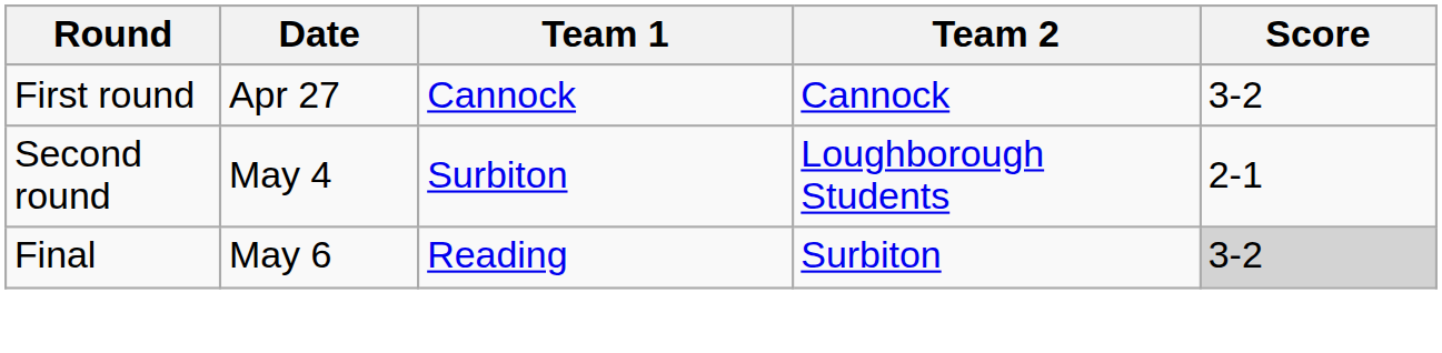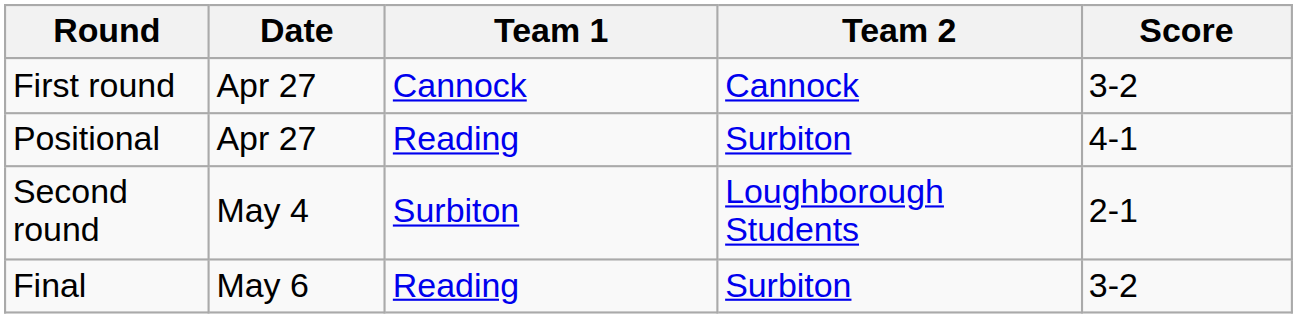 <table class="wikitable" style="font-size: 100%">
 <tr>
 <th width=100>Round</th>
 <th width=100>Date</th>
 <th width=200>Team 1</th>
 <th width=200>Team 2</th>
 <th width=120>Score</th>
 </tr>
 <tr>
 <td>First round</td>
 <td>Apr 27</td>
 <td><a href='#'>Cannock</a></td>
 <td><a href='#'>Cannock</a></td>
 <td>3-2</td>
 </tr>
 <tr>
+<td>Positional</td>
+<td>Apr 27</td>
+<td><a href='#'>Reading</a></td>
+<td><a href='#'>Surbiton</a></td>
+<td>4-1</td>
+</tr>
+<tr>
 <td>Second round</td>
 <td>May 4</td>
 <td><a href='#'>Surbiton</a></td>
 <td><a href='#'>Loughborough Students</a></td>
 <td>2-1</td>
 </tr>
 <tr>
 <td>Final </td>
 <td>May 6</td>
 <td><a href='#'>Reading</a></td>
 <td><a href='#'>Surbiton</a></td>
-<td style="background: lightgrey;">3-2</td>
+<td>3-2</td>
 </tr>
 </table>
